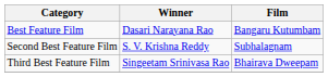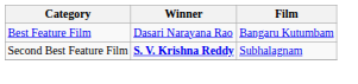 <table class="wikitable">
 <tr>
 <th>Category</th>
 <th>Winner</th>
 <th>Film</th>
 </tr>
 <tr>
 <td><a href='#'>Best Feature Film</a></td>
 <td><a href='#'>Dasari Narayana Rao</a></td>
 <td><a href='#'>Bangaru Kutumbam</a></td>
 </tr>
 <tr>
 <td>Second Best Feature Film</td>
-<td><a href='#'>S. V. Krishna Reddy</a></td>
+<td><strong><a href='#'>S. V. Krishna Reddy</a></strong></td>
 <td><a href='#'>Subhalagnam</a></td>
-</tr>
-<tr>
-<td>Third Best Feature Film</td>
-<td><a href='#'>Singeetam Srinivasa Rao</a></td>
-<td><a href='#'>Bhairava Dweepam</a></td>
 </tr>
 <tr>
 </tr>
 </table>
